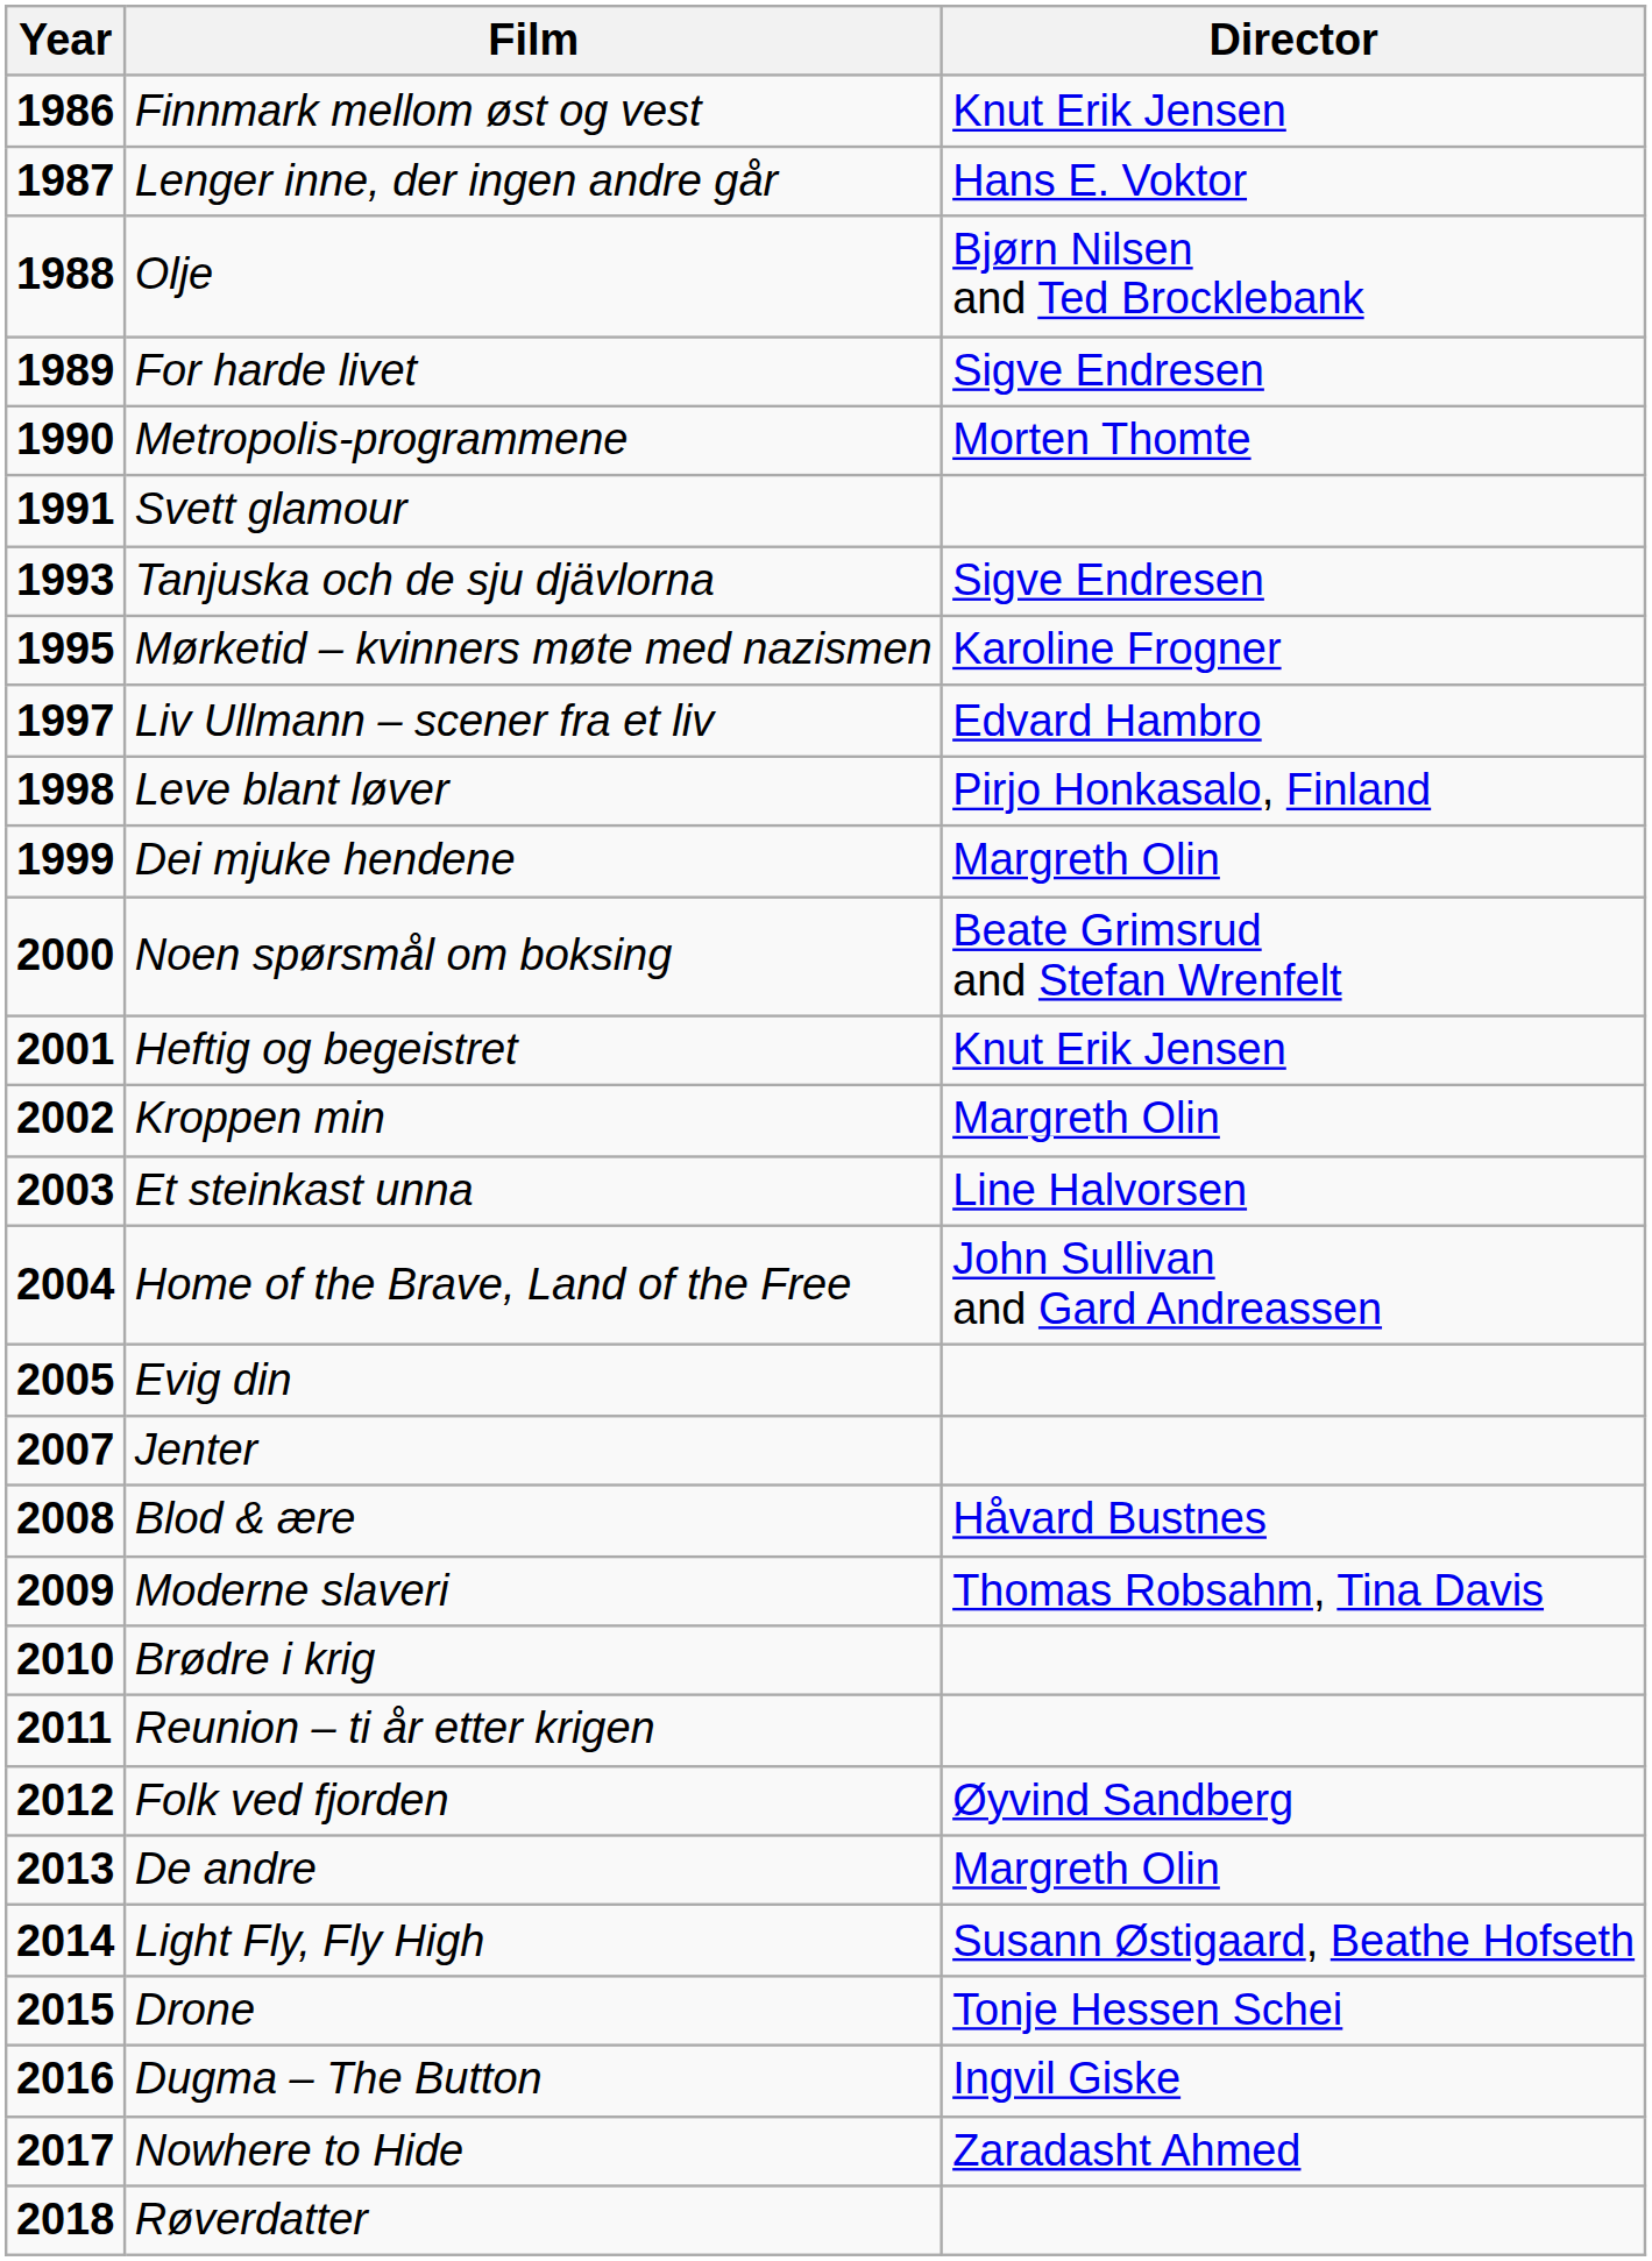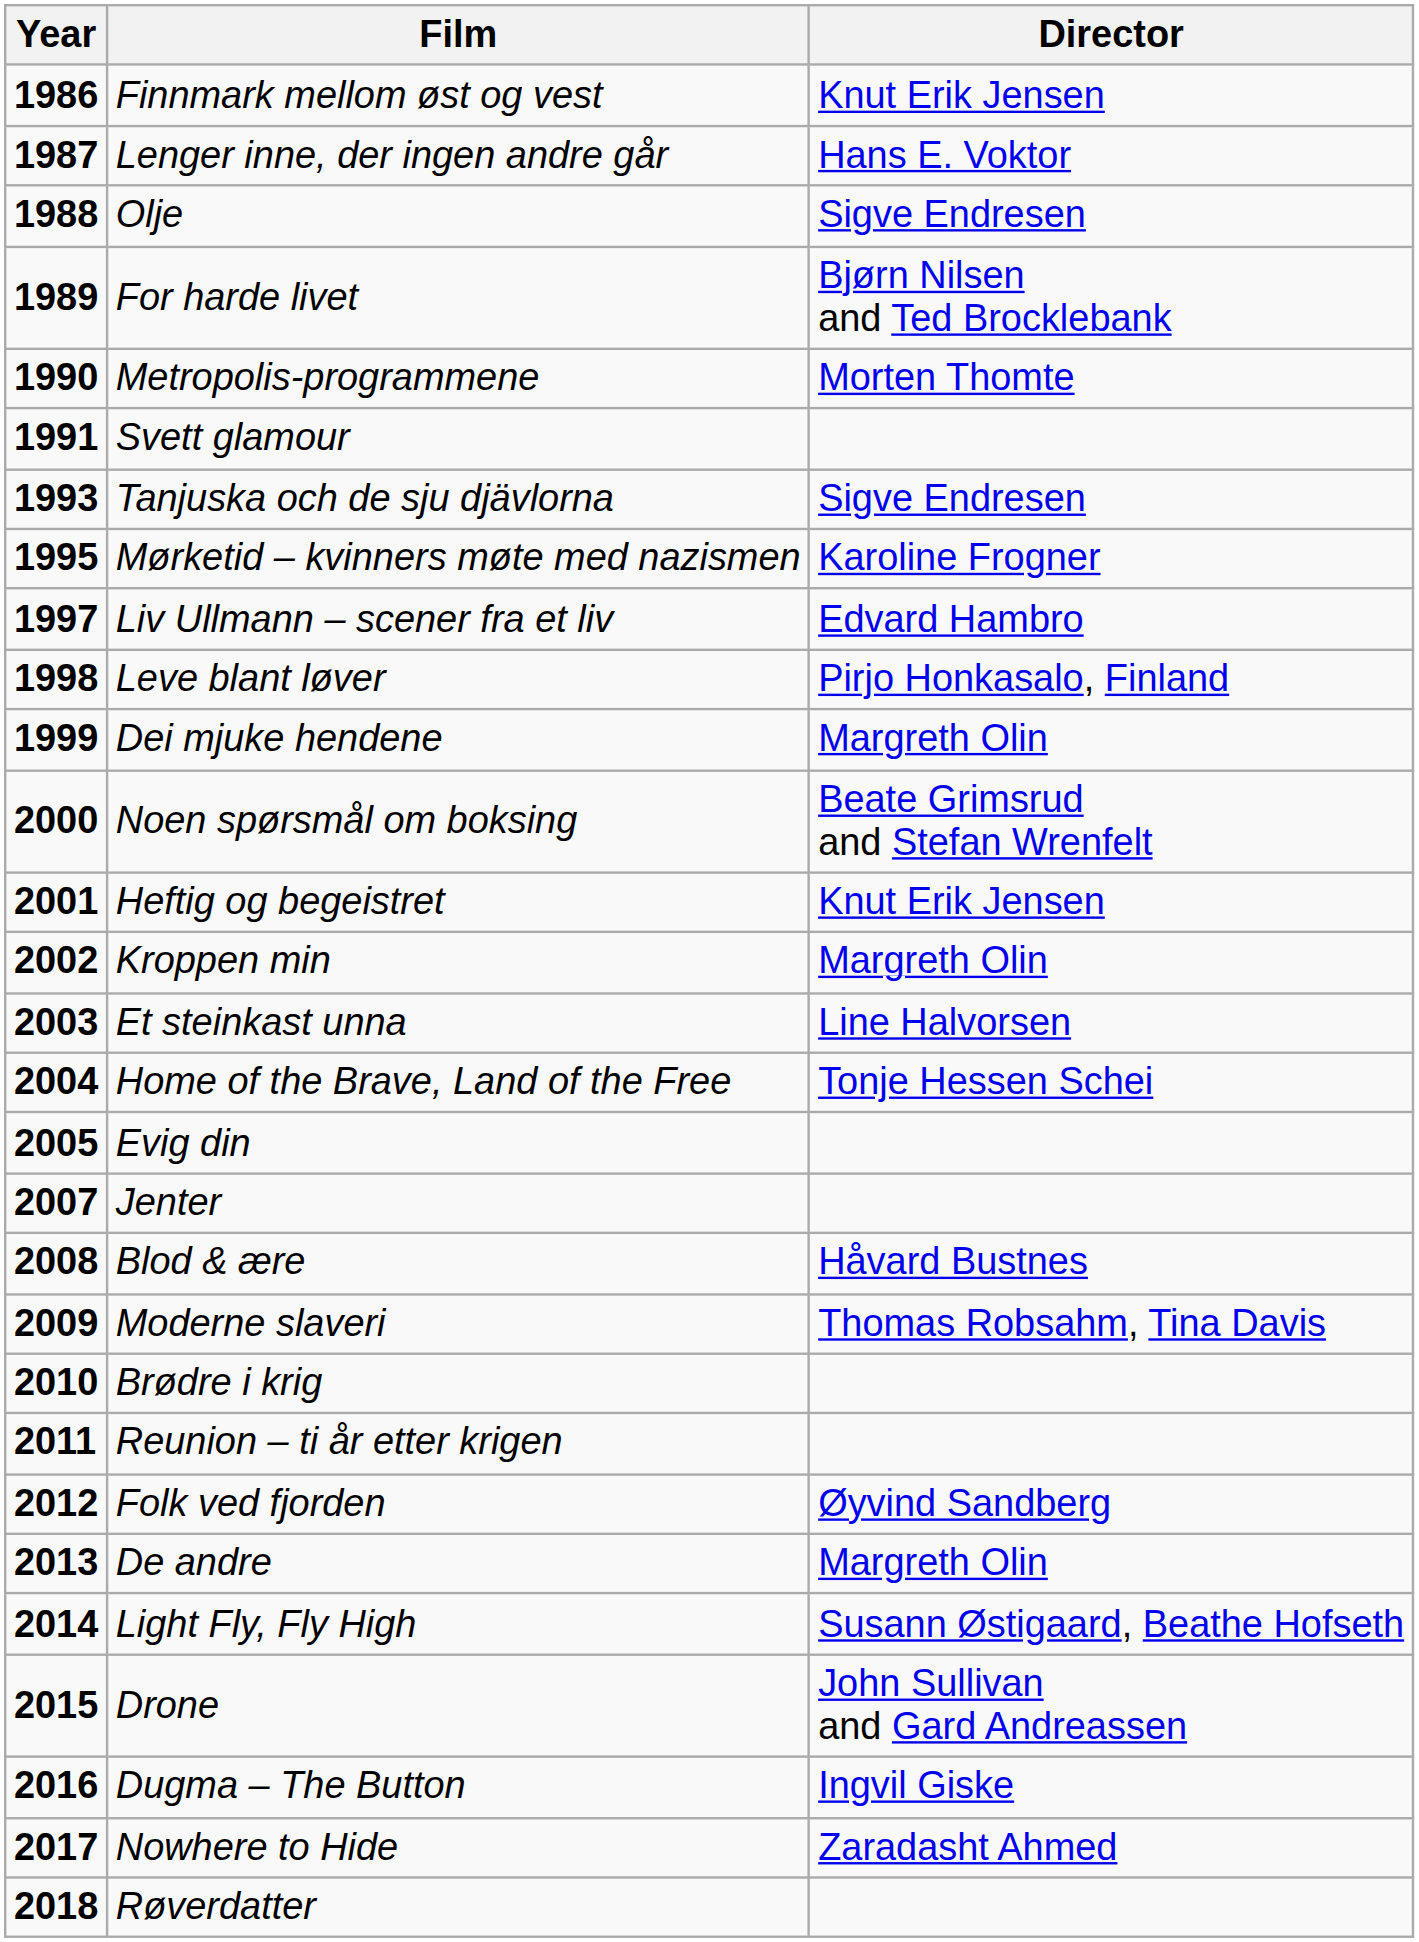 <table class="wikitable">
 <tr style="background:#EFEFEF">
 <th>Year</th>
 <th>Film</th>
 <th>Director</th>
 </tr>
 <tr>
 <td><strong>1986</strong></td>
 <td><em>Finnmark mellom øst og vest</em></td>
 <td><a href='#'>Knut Erik Jensen</a></td>
 </tr>
 <tr>
 <td><strong>1987</strong></td>
 <td><em>Lenger inne, der ingen andre går</em></td>
 <td><a href='#'>Hans E. Voktor</a></td>
 </tr>
 <tr>
 <td><strong>1988</strong></td>
 <td><em>Olje</em></td>
-<td><a href='#'>Bjørn Nilsen</a><br>and <a href='#'>Ted Brocklebank</a></td>
+<td><a href='#'>Sigve Endresen</a></td>
 </tr>
 <tr>
 <td><strong>1989</strong></td>
 <td><em>For harde livet</em></td>
-<td><a href='#'>Sigve Endresen</a></td>
+<td><a href='#'>Bjørn Nilsen</a><br>and <a href='#'>Ted Brocklebank</a></td>
 </tr>
 <tr>
 <td><strong>1990</strong></td>
 <td><em>Metropolis-programmene</em></td>
 <td><a href='#'>Morten Thomte</a></td>
 </tr>
 <tr>
 <td><strong>1991</strong></td>
 <td><em>Svett glamour</em></td>
 <td></td>
 </tr>
 <tr>
 <td><strong>1993</strong></td>
 <td><em>Tanjuska och de sju djävlorna</em></td>
 <td><a href='#'>Sigve Endresen</a></td>
 </tr>
 <tr>
 <td><strong>1995</strong></td>
 <td><em>Mørketid – kvinners møte med nazismen</em></td>
 <td><a href='#'>Karoline Frogner</a></td>
 </tr>
 <tr>
 <td><strong>1997</strong></td>
 <td><em>Liv Ullmann – scener fra et liv</em></td>
 <td><a href='#'>Edvard Hambro</a></td>
 </tr>
 <tr>
 <td><strong>1998</strong></td>
 <td><em>Leve blant løver</em></td>
 <td><a href='#'>Pirjo Honkasalo</a>, <a href='#'>Finland</a></td>
 </tr>
 <tr>
 <td><strong>1999</strong></td>
 <td><em>Dei mjuke hendene</em></td>
 <td><a href='#'>Margreth Olin</a></td>
 </tr>
 <tr>
 <td><strong>2000</strong></td>
 <td><em>Noen spørsmål om boksing</em></td>
 <td><a href='#'>Beate Grimsrud</a><br>and <a href='#'>Stefan Wrenfelt</a></td>
 </tr>
 <tr>
 <td><strong>2001</strong></td>
 <td><em>Heftig og begeistret</em></td>
 <td><a href='#'>Knut Erik Jensen</a></td>
 </tr>
 <tr>
 <td><strong>2002</strong></td>
 <td><em>Kroppen min</em></td>
 <td><a href='#'>Margreth Olin</a></td>
 </tr>
 <tr>
 <td><strong>2003</strong></td>
 <td><em>Et steinkast unna</em></td>
 <td><a href='#'>Line Halvorsen</a></td>
 </tr>
 <tr>
 <td><strong>2004</strong></td>
 <td><em>Home of the Brave, Land of the Free</em></td>
-<td><a href='#'>John Sullivan</a><br>and <a href='#'>Gard Andreassen</a></td>
+<td><a href='#'>Tonje Hessen Schei</a></td>
 </tr>
 <tr>
 <td><strong>2005</strong></td>
 <td><em>Evig din</em></td>
 <td></td>
 </tr>
 <tr>
 <td><strong>2007</strong></td>
 <td><em>Jenter</em></td>
 <td></td>
 </tr>
 <tr>
 <td><strong>2008</strong></td>
 <td><em>Blod & ære</em></td>
 <td><a href='#'>Håvard Bustnes</a></td>
 </tr>
 <tr>
 <td><strong>2009</strong></td>
 <td><em>Moderne slaveri</em></td>
 <td><a href='#'>Thomas Robsahm</a>, <a href='#'>Tina Davis</a></td>
 </tr>
 <tr>
 <td><strong>2010</strong></td>
 <td><em>Brødre i krig</em></td>
 <td></td>
 </tr>
 <tr>
 <td><strong>2011</strong></td>
 <td><em>Reunion – ti år etter krigen</em></td>
 <td></td>
 </tr>
 <tr>
 <td><strong>2012</strong></td>
 <td><em>Folk ved fjorden</em></td>
 <td><a href='#'>Øyvind Sandberg</a></td>
 </tr>
 <tr>
 <td><strong>2013</strong></td>
 <td><em>De andre</em></td>
 <td><a href='#'>Margreth Olin</a></td>
 </tr>
 <tr>
 <td><strong>2014</strong></td>
 <td><em>Light Fly, Fly High</em></td>
 <td><a href='#'>Susann Østigaard</a>, <a href='#'>Beathe Hofseth</a></td>
 </tr>
 <tr>
 <td><strong>2015</strong></td>
 <td><em>Drone</em></td>
-<td><a href='#'>Tonje Hessen Schei</a></td>
+<td><a href='#'>John Sullivan</a><br>and <a href='#'>Gard Andreassen</a></td>
 </tr>
 <tr>
 <td><strong>2016</strong></td>
 <td><em>Dugma – The Button</em></td>
 <td><a href='#'>Ingvil Giske</a></td>
 </tr>
 <tr>
 <td><strong>2017</strong></td>
 <td><em>Nowhere to Hide</em></td>
 <td><a href='#'>Zaradasht Ahmed</a></td>
 </tr>
 <tr>
 <td><strong>2018</strong></td>
 <td><em>Røverdatter</em></td>
 <td></td>
 </tr>
 </table>
